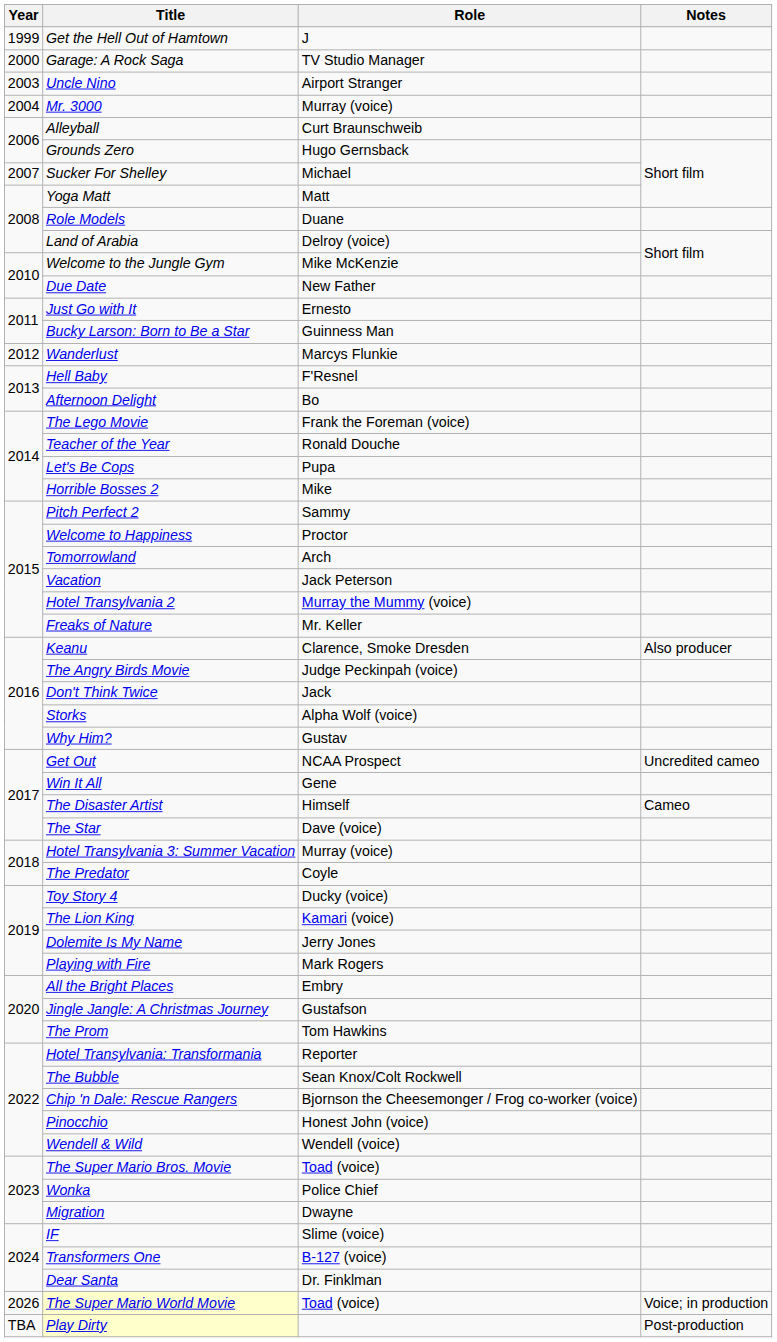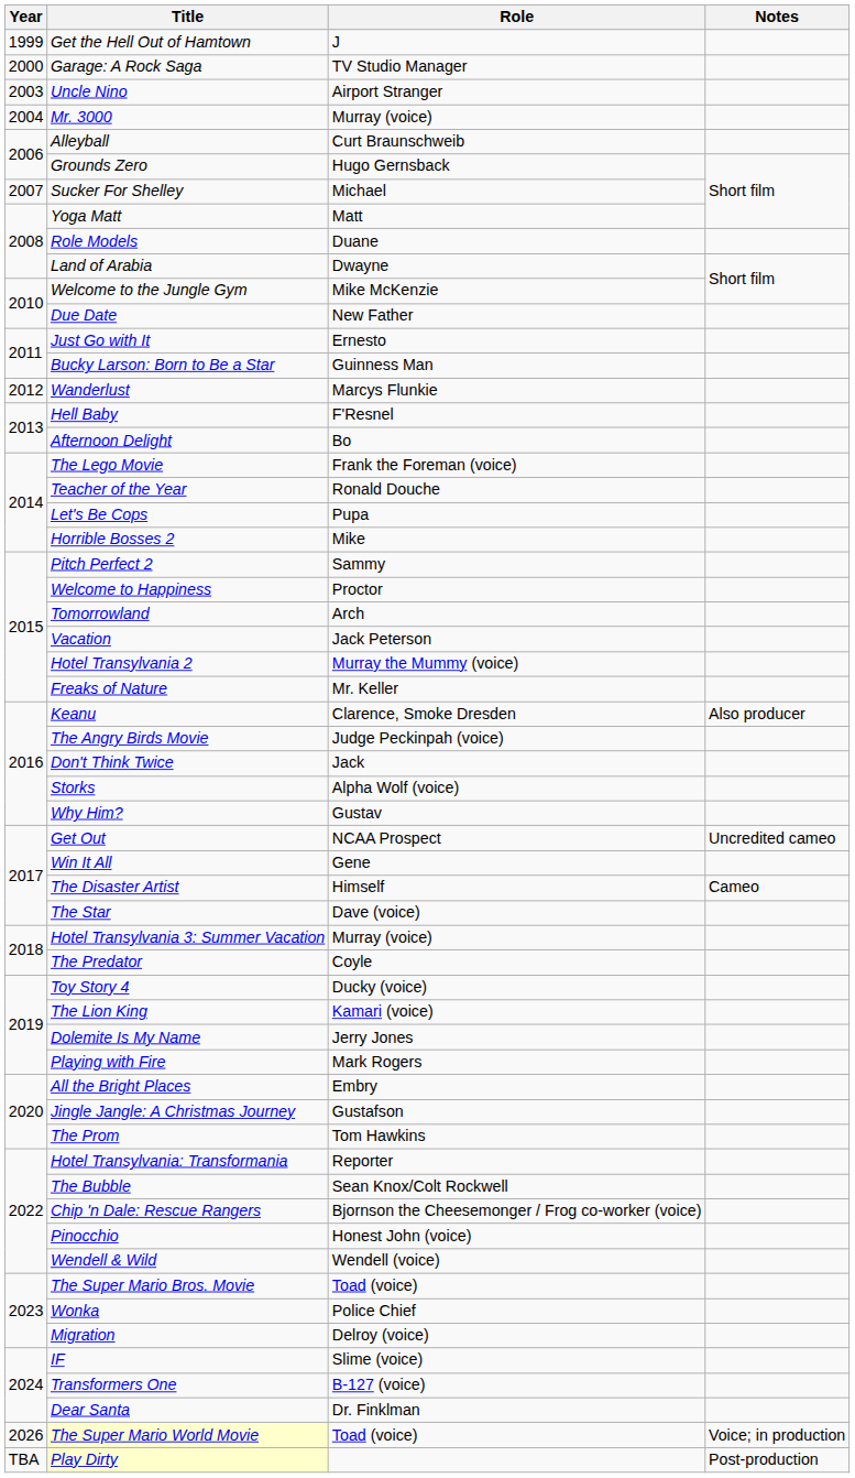 <table class="wikitable sortable">
 <tr style="background:#b0c4de; text-align:center;">
 <th>Year</th>
 <th>Title</th>
 <th>Role</th>
 <th>Notes</th>
 </tr>
 <tr>
 <td>1999</td>
 <td><em>Get the Hell Out of Hamtown</em></td>
 <td>J</td>
 <td></td>
 </tr>
 <tr>
 <td>2000</td>
 <td><em>Garage: A Rock Saga</em></td>
 <td>TV Studio Manager</td>
 <td></td>
 </tr>
 <tr>
 <td>2003</td>
 <td><em><a href='#'>Uncle Nino</a></em></td>
 <td>Airport Stranger</td>
 <td></td>
 </tr>
 <tr>
 <td>2004</td>
 <td><em><a href='#'>Mr. 3000</a></em></td>
 <td>Murray (voice)</td>
 <td></td>
 </tr>
 <tr>
 <td rowspan="2">2006</td>
 <td><em>Alleyball</em></td>
 <td>Curt Braunschweib</td>
 <td></td>
 </tr>
 <tr>
 <td><em>Grounds Zero</em></td>
 <td>Hugo Gernsback</td>
 <td rowspan="3">Short film</td>
 </tr>
 <tr>
 <td>2007</td>
 <td><em>Sucker For Shelley</em></td>
 <td>Michael</td>
 </tr>
 <tr>
 <td rowspan="3">2008</td>
 <td><em>Yoga Matt</em></td>
 <td>Matt</td>
 </tr>
 <tr>
 <td><em><a href='#'>Role Models</a></em></td>
 <td>Duane</td>
 <td></td>
 </tr>
 <tr>
 <td><em>Land of Arabia</em></td>
-<td>Delroy (voice)</td>
+<td>Dwayne</td>
 <td rowspan="2">Short film</td>
 </tr>
 <tr>
 <td rowspan="2">2010</td>
 <td><em>Welcome to the Jungle Gym</em></td>
 <td>Mike McKenzie</td>
 </tr>
 <tr>
 <td><em><a href='#'>Due Date</a></em></td>
 <td>New Father</td>
 <td></td>
 </tr>
 <tr>
 <td rowspan="2">2011</td>
 <td><em><a href='#'>Just Go with It</a></em></td>
 <td>Ernesto</td>
 <td></td>
 </tr>
 <tr>
 <td><em><a href='#'>Bucky Larson: Born to Be a Star</a></em></td>
 <td>Guinness Man</td>
 <td></td>
 </tr>
 <tr>
 <td>2012</td>
 <td><em><a href='#'>Wanderlust</a></em></td>
 <td>Marcys Flunkie</td>
 <td></td>
 </tr>
 <tr>
 <td rowspan="2">2013</td>
 <td><em><a href='#'>Hell Baby</a></em></td>
 <td>F'Resnel</td>
 <td></td>
 </tr>
 <tr>
 <td><em><a href='#'>Afternoon Delight</a></em></td>
 <td>Bo</td>
 <td></td>
 </tr>
 <tr>
 <td rowspan="4">2014</td>
 <td><em><a href='#'>The Lego Movie</a></em></td>
 <td>Frank the Foreman (voice)</td>
 <td></td>
 </tr>
 <tr>
 <td><em><a href='#'>Teacher of the Year</a></em></td>
 <td>Ronald Douche</td>
 <td></td>
 </tr>
 <tr>
 <td><em><a href='#'>Let's Be Cops</a></em></td>
 <td>Pupa</td>
 <td></td>
 </tr>
 <tr>
 <td><em><a href='#'>Horrible Bosses 2</a></em></td>
 <td>Mike</td>
 <td></td>
 </tr>
 <tr>
 <td rowspan="6">2015</td>
 <td><em><a href='#'>Pitch Perfect 2</a></em></td>
 <td>Sammy</td>
 <td></td>
 </tr>
 <tr>
 <td><em><a href='#'>Welcome to Happiness</a></em></td>
 <td>Proctor</td>
 <td></td>
 </tr>
 <tr>
 <td><em><a href='#'>Tomorrowland</a></em></td>
 <td>Arch</td>
 <td></td>
 </tr>
 <tr>
 <td><em><a href='#'>Vacation</a></em></td>
 <td>Jack Peterson</td>
 <td></td>
 </tr>
 <tr>
 <td><em><a href='#'>Hotel Transylvania 2</a></em></td>
 <td><a href='#'>Murray the Mummy</a> (voice)</td>
 <td></td>
 </tr>
 <tr>
 <td><em><a href='#'>Freaks of Nature</a></em></td>
 <td>Mr. Keller</td>
 <td></td>
 </tr>
 <tr>
 <td rowspan="5">2016</td>
 <td><em><a href='#'>Keanu</a></em></td>
 <td>Clarence, Smoke Dresden</td>
 <td>Also producer</td>
 </tr>
 <tr>
 <td><em><a href='#'>The Angry Birds Movie</a></em></td>
 <td>Judge Peckinpah (voice)</td>
 <td></td>
 </tr>
 <tr>
 <td><em><a href='#'>Don't Think Twice</a></em></td>
 <td>Jack</td>
 <td></td>
 </tr>
 <tr>
 <td><em><a href='#'>Storks</a></em></td>
 <td>Alpha Wolf (voice)</td>
 <td></td>
 </tr>
 <tr>
 <td><em><a href='#'>Why Him?</a></em></td>
 <td>Gustav</td>
 <td></td>
 </tr>
 <tr>
 <td rowspan="4">2017</td>
 <td><em><a href='#'>Get Out</a></em></td>
 <td>NCAA Prospect</td>
 <td>Uncredited cameo</td>
 </tr>
 <tr>
 <td><em><a href='#'>Win It All</a></em></td>
 <td>Gene</td>
 <td></td>
 </tr>
 <tr>
 <td><em><a href='#'>The Disaster Artist</a></em></td>
 <td>Himself</td>
 <td>Cameo</td>
 </tr>
 <tr>
 <td><em><a href='#'>The Star</a></em></td>
 <td>Dave (voice)</td>
 <td></td>
 </tr>
 <tr>
 <td rowspan="2">2018</td>
 <td><em><a href='#'>Hotel Transylvania 3: Summer Vacation</a></em></td>
 <td>Murray (voice)</td>
 <td></td>
 </tr>
 <tr>
 <td><em><a href='#'>The Predator</a></em></td>
 <td>Coyle</td>
 <td></td>
 </tr>
 <tr>
 <td rowspan="4">2019</td>
 <td><em><a href='#'>Toy Story 4</a></em></td>
 <td>Ducky (voice)</td>
 <td></td>
 </tr>
 <tr>
 <td><em><a href='#'>The Lion King</a></em></td>
 <td><a href='#'>Kamari</a> (voice)</td>
 <td></td>
 </tr>
 <tr>
 <td><em><a href='#'>Dolemite Is My Name</a></em></td>
 <td>Jerry Jones</td>
 <td></td>
 </tr>
 <tr>
 <td><em><a href='#'>Playing with Fire</a></em></td>
 <td>Mark Rogers</td>
 <td></td>
 </tr>
 <tr>
 <td rowspan="3">2020</td>
 <td><em><a href='#'>All the Bright Places</a></em></td>
 <td>Embry</td>
 <td></td>
 </tr>
 <tr>
 <td><em><a href='#'>Jingle Jangle: A Christmas Journey</a></em></td>
 <td>Gustafson</td>
 <td></td>
 </tr>
 <tr>
 <td><em><a href='#'>The Prom</a></em></td>
 <td>Tom Hawkins</td>
 <td></td>
 </tr>
 <tr>
 <td rowspan="5">2022</td>
 <td><em><a href='#'>Hotel Transylvania: Transformania</a></em></td>
 <td>Reporter</td>
 <td></td>
 </tr>
 <tr>
 <td><em><a href='#'>The Bubble</a></em></td>
 <td>Sean Knox/Colt Rockwell</td>
 <td></td>
 </tr>
 <tr>
 <td><em><a href='#'>Chip 'n Dale: Rescue Rangers</a></em></td>
 <td>Bjornson the Cheesemonger / Frog co-worker (voice)</td>
 <td></td>
 </tr>
 <tr>
 <td><em><a href='#'>Pinocchio</a></em></td>
 <td>Honest John (voice)</td>
 <td></td>
 </tr>
 <tr>
 <td><em><a href='#'>Wendell & Wild</a></em></td>
 <td>Wendell (voice)</td>
 <td></td>
 </tr>
 <tr>
 <td rowspan="3">2023</td>
 <td><em><a href='#'>The Super Mario Bros. Movie</a></em></td>
 <td><a href='#'>Toad</a> (voice)</td>
 <td></td>
 </tr>
 <tr>
 <td><em><a href='#'>Wonka</a></em></td>
 <td>Police Chief</td>
 <td></td>
 </tr>
 <tr>
 <td><em><a href='#'>Migration</a></em></td>
-<td>Dwayne</td>
+<td>Delroy (voice)</td>
 <td></td>
 </tr>
 <tr>
 <td rowspan="3">2024</td>
 <td><em><a href='#'>IF</a></em></td>
 <td>Slime (voice)</td>
 <td></td>
 </tr>
 <tr>
 <td><em><a href='#'>Transformers One</a></em></td>
 <td><a href='#'>B-127</a> (voice)</td>
 <td></td>
 </tr>
 <tr>
 <td><em><a href='#'>Dear Santa</a></em></td>
 <td>Dr. Finklman</td>
 <td></td>
 </tr>
 <tr>
 <td>2026</td>
 <td style="background:#FFFFCC;"><em><a href='#'>The Super Mario World Movie</a></em> </td>
 <td><a href='#'>Toad</a>  (voice)</td>
 <td>Voice; in production</td>
 </tr>
 <tr>
 <td>TBA</td>
 <td style="background:#FFFFCC;"><em><a href='#'>Play Dirty</a></em> </td>
 <td></td>
 <td>Post-production</td>
 </tr>
 </table>
